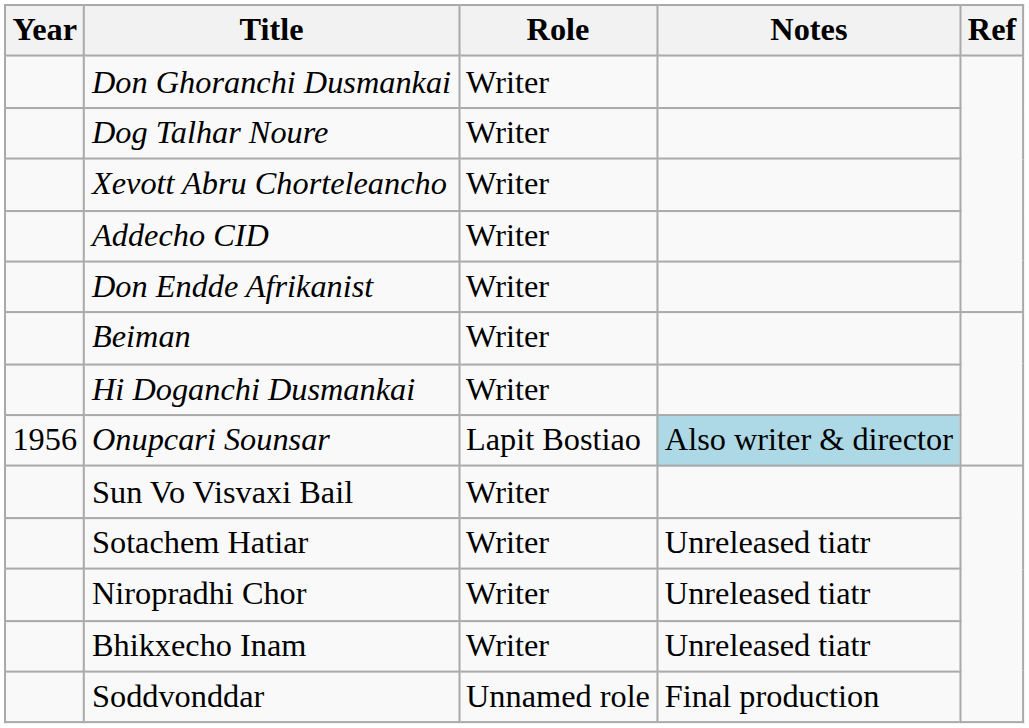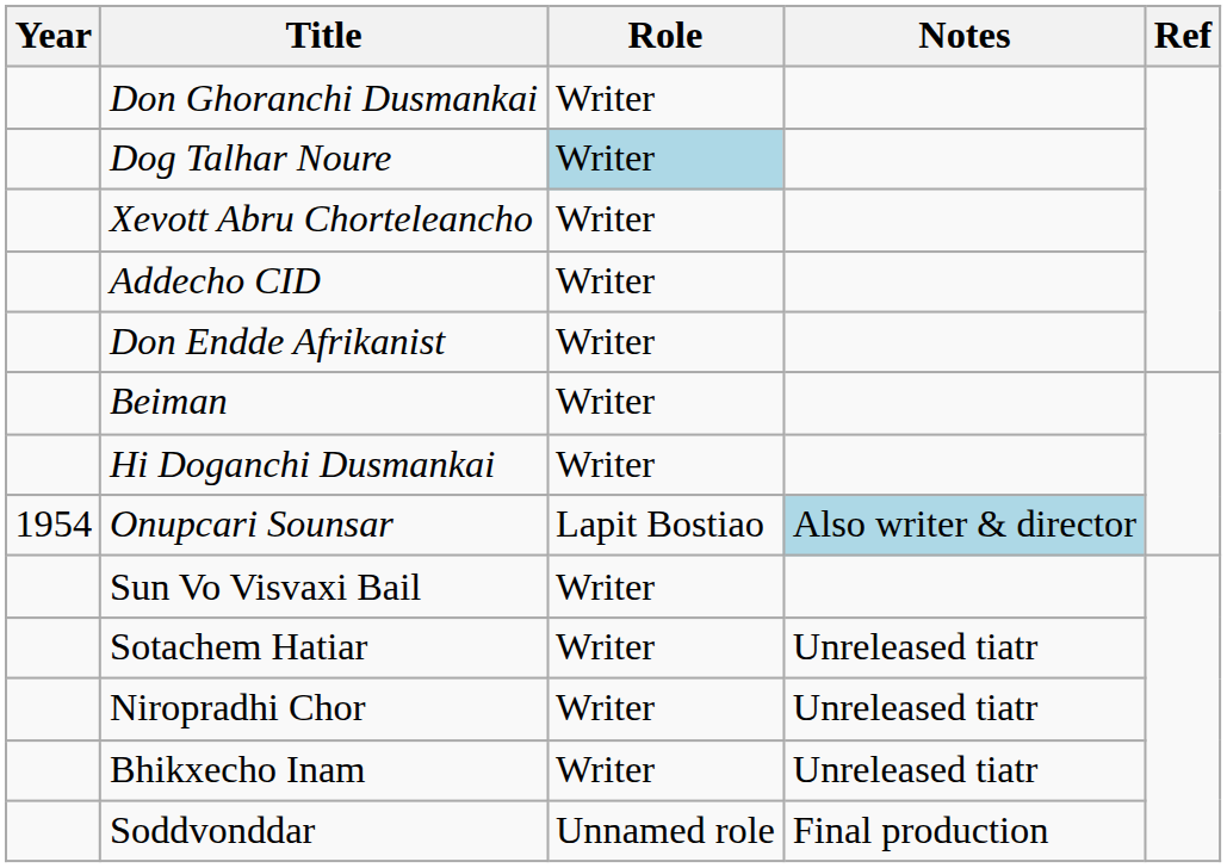 <table class="wikitable sortable">
 <tr>
 <th>Year</th>
 <th>Title</th>
 <th>Role</th>
 <th>Notes</th>
 <th>Ref</th>
 </tr>
 <tr>
 <td></td>
 <td><em>Don Ghoranchi Dusmankai</em></td>
 <td>Writer</td>
 <td></td>
 <td rowspan="5"></td>
 </tr>
 <tr>
 <td></td>
 <td><em>Dog Talhar Noure</em></td>
-<td>Writer</td>
+<td style="background: lightblue;">Writer</td>
 <td></td>
 </tr>
 <tr>
 <td></td>
 <td><em>Xevott Abru Chorteleancho</em></td>
 <td>Writer</td>
 <td></td>
 </tr>
 <tr>
 <td></td>
 <td><em>Addecho CID</em></td>
 <td>Writer</td>
 <td></td>
 </tr>
 <tr>
 <td></td>
 <td><em>Don Endde Afrikanist</em></td>
 <td>Writer</td>
 <td></td>
 </tr>
 <tr>
 <td></td>
 <td><em>Beiman</em></td>
 <td>Writer</td>
 <td></td>
 <td rowspan="3"></td>
 </tr>
 <tr>
 <td></td>
 <td><em>Hi Doganchi Dusmankai</em></td>
 <td>Writer</td>
 <td></td>
 </tr>
 <tr>
-<td>1956</td>
+<td>1954</td>
 <td><em>Onupcari Sounsar</td>
 <td>Lapit Bostiao</td>
 <td style="background: lightblue;">Also writer & director</td>
 </tr>
 <tr>
 <td></td>
 <td></em>Sun Vo Visvaxi Bail<em></td>
 <td>Writer</td>
 <td></td>
 <td rowspan="5"></td>
 </tr>
 <tr>
 <td></td>
 <td></em>Sotachem Hatiar<em></td>
 <td>Writer</td>
 <td>Unreleased </em>tiatr<em></td>
 </tr>
 <tr>
 <td></td>
 <td></em>Niropradhi Chor<em></td>
 <td>Writer</td>
 <td>Unreleased </em>tiatr<em></td>
 </tr>
 <tr>
 <td></td>
 <td></em>Bhikxecho Inam<em></td>
 <td>Writer</td>
 <td>Unreleased </em>tiatr<em></td>
 </tr>
 <tr>
 <td></td>
 <td></em>Soddvonddar<em></td>
 <td>Unnamed role</td>
 <td>Final production</td>
 </tr>
 </table>
